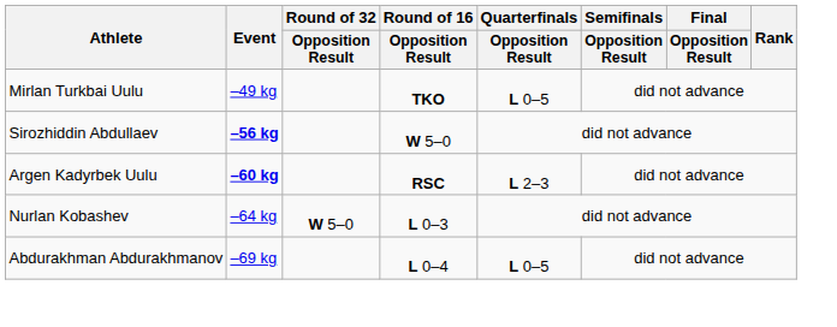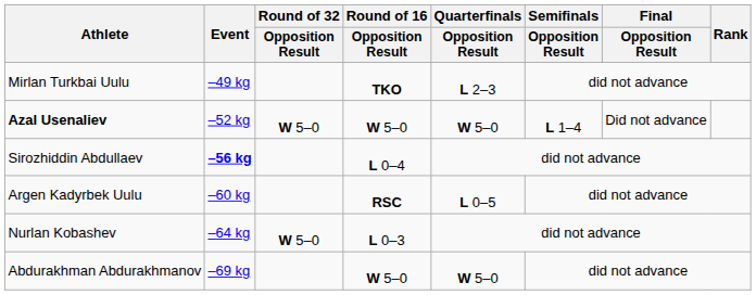 <table class=wikitable style=font-size:90%;text-align:center>
 <tr>
 <th rowspan="2">Athlete</th>
 <th rowspan="2">Event</th>
 <th>Round of 32</th>
 <th>Round of 16</th>
 <th>Quarterfinals</th>
 <th>Semifinals</th>
 <th>Final</th>
 <th rowspan=2>Rank</th>
 </tr>
 <tr style="font-size:95%">
 <th>Opposition<br>Result</th>
 <th>Opposition<br>Result</th>
 <th>Opposition<br>Result</th>
 <th>Opposition<br>Result</th>
 <th>Opposition<br>Result</th>
 </tr>
 <tr>
 <td align=left>Mirlan Turkbai Uulu</td>
 <td align=left><a href='#'>–49 kg</a></td>
 <td></td>
 <td><br><strong>TKO</strong></td>
-<td><br><strong>L</strong> 0–5</td>
+<td><br><strong>L</strong> 2–3</td>
 <td colspan=3>did not advance</td>
+</tr>
+<tr>
+<td align=left><strong>Azal Usenaliev</strong></td>
+<td align=left><a href='#'>–52 kg</a></td>
+<td><br><strong>W</strong> 5–0</td>
+<td><br><strong>W</strong> 5–0</td>
+<td><br><strong>W</strong> 5–0</td>
+<td><br><strong>L</strong> 1–4</td>
+<td>Did not advance</td>
+<td></td>
 </tr>
 <tr>
 <td align=left>Sirozhiddin Abdullaev</td>
 <td align=left><strong><a href='#'>–56 kg</a></strong></td>
 <td></td>
-<td><br><strong>W</strong> 5–0</td>
+<td><br><strong>L</strong> 0–4</td>
 <td colspan=4>did not advance</td>
 </tr>
 <tr>
 <td align=left>Argen Kadyrbek Uulu</td>
-<td align=left><strong><a href='#'>–60 kg</a></strong></td>
+<td align=left><a href='#'>–60 kg</a></td>
 <td></td>
 <td><br><strong>RSC</strong></td>
-<td><br><strong>L</strong> 2–3</td>
+<td><br><strong>L</strong> 0–5</td>
 <td colspan=3>did not advance</td>
 </tr>
 <tr>
 <td align=left>Nurlan Kobashev</td>
 <td align=left><a href='#'>–64 kg</a></td>
 <td><br><strong>W</strong> 5–0</td>
 <td><br><strong>L</strong> 0–3</td>
 <td colspan=4>did not advance</td>
 </tr>
 <tr>
 <td align=left>Abdurakhman Abdurakhmanov</td>
 <td align=left><a href='#'>–69 kg</a></td>
 <td></td>
-<td><br><strong>L</strong> 0–4</td>
-<td><br><strong>L</strong> 0–5</td>
+<td><br><strong>W</strong> 5–0</td>
+<td><br><strong>W</strong> 5–0</td>
 <td colspan=3>did not advance</td>
 </tr>
 </table>
